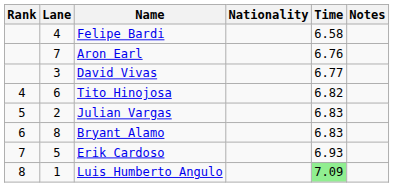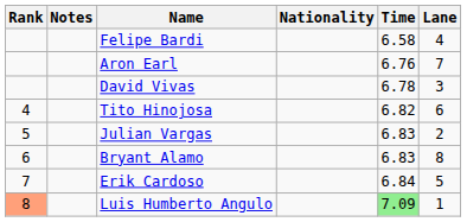 <table class="wikitable sortable" style="text-align:center">
 <tr>
 <th>Rank</th>
-<th>Lane</th>
+<th>Notes</th>
 <th>Name</th>
 <th>Nationality</th>
 <th>Time</th>
-<th>Notes</th>
+<th>Lane</th>
 </tr>
 <tr>
 <td></td>
-<td>4</td>
+<td></td>
 <td align=left><a href='#'>Felipe Bardi</a></td>
 <td align=left></td>
 <td>6.58</td>
-<td></td>
+<td>4</td>
 </tr>
 <tr>
 <td></td>
-<td>7</td>
+<td></td>
 <td align=left><a href='#'>Aron Earl</a></td>
 <td align=left></td>
 <td>6.76</td>
-<td></td>
+<td>7</td>
 </tr>
 <tr>
 <td></td>
-<td>3</td>
+<td></td>
 <td align=left><a href='#'>David Vivas</a></td>
 <td align=left></td>
-<td>6.77</td>
-<td></td>
+<td>6.78</td>
+<td>3</td>
 </tr>
 <tr>
 <td>4</td>
-<td>6</td>
+<td></td>
 <td align=left><a href='#'>Tito Hinojosa</a></td>
 <td align=left></td>
 <td>6.82</td>
-<td></td>
+<td>6</td>
 </tr>
 <tr>
 <td>5</td>
-<td>2</td>
+<td></td>
 <td align=left><a href='#'>Julian Vargas</a></td>
 <td align=left></td>
 <td>6.83</td>
-<td></td>
+<td>2</td>
 </tr>
 <tr>
 <td>6</td>
-<td>8</td>
+<td></td>
 <td align=left><a href='#'>Bryant Alamo</a></td>
 <td align=left></td>
 <td>6.83</td>
-<td></td>
+<td>8</td>
 </tr>
 <tr>
 <td>7</td>
-<td>5</td>
+<td></td>
 <td align=left><a href='#'>Erik Cardoso</a></td>
 <td align=left></td>
-<td>6.93</td>
-<td></td>
+<td>6.84</td>
+<td>5</td>
 </tr>
 <tr>
-<td>8</td>
-<td>1</td>
+<td style="background: lightsalmon;">8</td>
+<td></td>
 <td align=left><a href='#'>Luis Humberto Angulo</a></td>
 <td align=left></td>
 <td style="background: lightgreen;">7.09</td>
-<td></td>
+<td>1</td>
 </tr>
 </table>
